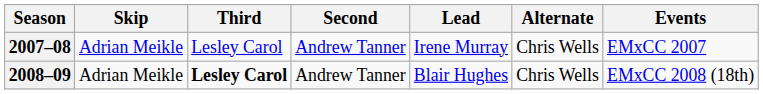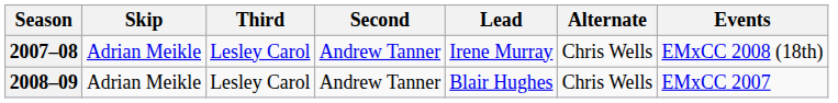 <table class="wikitable">
 <tr>
 <th scope="col">Season</th>
 <th scope="col">Skip</th>
 <th scope="col">Third</th>
 <th scope="col">Second</th>
 <th scope="col">Lead</th>
 <th scope="col">Alternate</th>
 <th scope="col">Events</th>
 </tr>
 <tr>
 <th scope="row">2007–08</th>
 <td><a href='#'>Adrian Meikle</a></td>
 <td><a href='#'>Lesley Carol</a></td>
 <td><a href='#'>Andrew Tanner</a></td>
 <td><a href='#'>Irene Murray</a></td>
 <td>Chris Wells</td>
-<td><a href='#'>EMxCC 2007</a> </td>
+<td><a href='#'>EMxCC 2008</a> (18th)</td>
 </tr>
 <tr>
 <th scope="row">2008–09</th>
 <td>Adrian Meikle</td>
-<td><strong>Lesley Carol</strong></td>
+<td>Lesley Carol</td>
 <td>Andrew Tanner</td>
 <td><a href='#'>Blair Hughes</a></td>
 <td>Chris Wells</td>
-<td><a href='#'>EMxCC 2008</a> (18th)</td>
+<td><a href='#'>EMxCC 2007</a> </td>
 </tr>
 </table>
